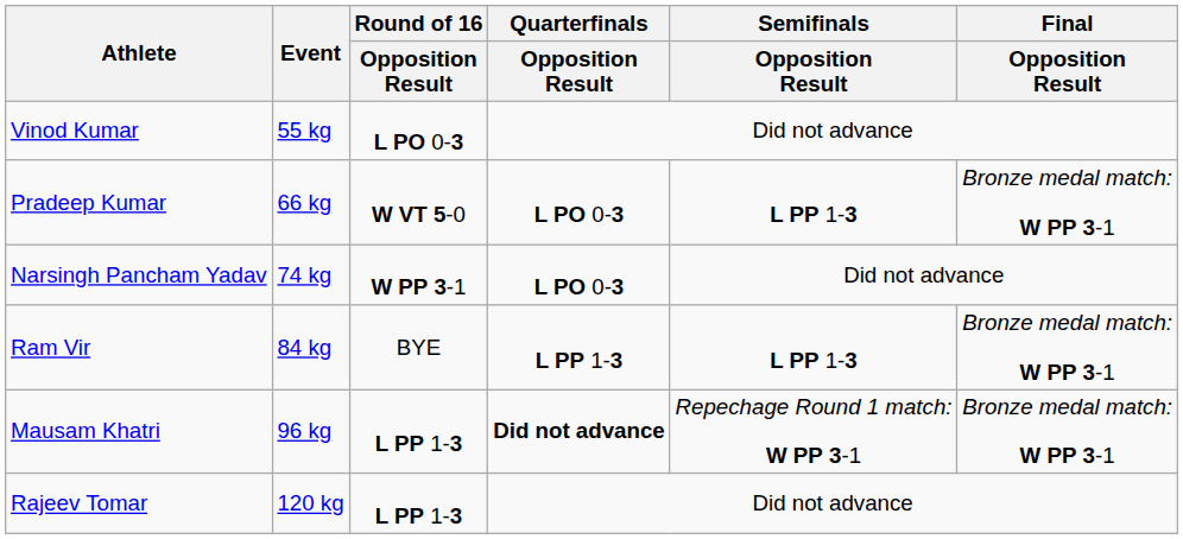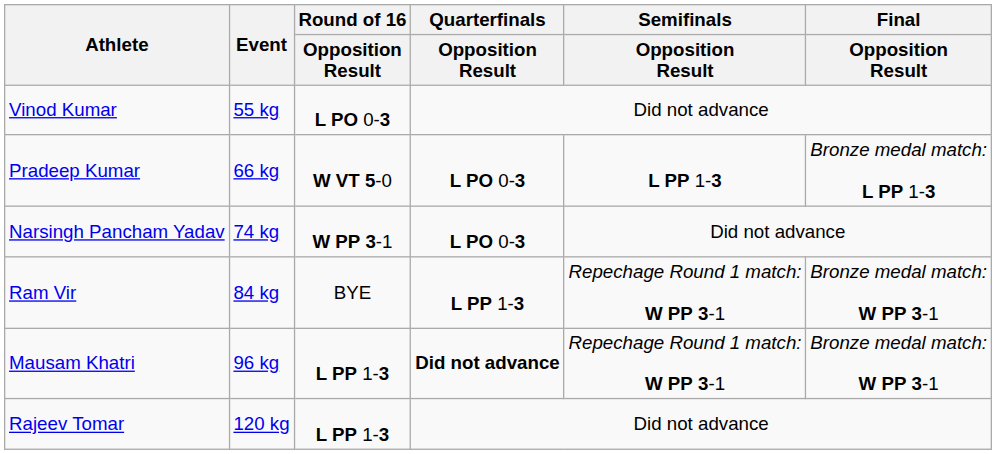 <table class="wikitable" border="1" style="font-size:90%">
 <tr>
 <th rowspan=2>Athlete</th>
 <th rowspan=2>Event</th>
 <th>Round of 16</th>
 <th>Quarterfinals</th>
 <th>Semifinals</th>
 <th>Final</th>
 </tr>
 <tr>
 <th>Opposition<br>Result</th>
 <th>Opposition<br>Result</th>
 <th>Opposition<br>Result</th>
 <th>Opposition<br>Result</th>
 </tr>
 <tr>
 <td><a href='#'>Vinod Kumar</a></td>
 <td><a href='#'>55 kg</a></td>
 <td align=center><br><strong>L PO</strong> 0-<strong>3</strong></td>
 <td align=center colspan="7">Did not advance</td>
 </tr>
 <tr>
 <td><a href='#'>Pradeep Kumar</a></td>
 <td><a href='#'>66 kg</a></td>
 <td align=center><br><strong>W VT</strong> <strong>5</strong>-0</td>
 <td align=center><br><strong>L PO</strong> 0-<strong>3</strong></td>
 <td align=center><br><strong>L PP</strong> 1-<strong>3</strong></td>
-<td align=center><em>Bronze medal match:</em><br><br><strong>W PP</strong> <strong>3</strong>-1<br></td>
+<td align=center><em>Bronze medal match:</em><br><br><strong>L PP</strong> 1-<strong>3</strong></td>
 </tr>
 <tr>
 <td><a href='#'>Narsingh Pancham Yadav</a></td>
 <td><a href='#'>74 kg</a></td>
 <td align=center><br><strong>W PP</strong> <strong>3</strong>-1</td>
 <td align=center><br><strong>L PO</strong> 0-<strong>3</strong></td>
 <td align=center colspan="7">Did not advance</td>
 </tr>
 <tr>
 <td><a href='#'>Ram Vir</a></td>
 <td><a href='#'>84 kg</a></td>
 <td align=center>BYE</td>
 <td align=center><br><strong>L PP</strong> 1-<strong>3</strong></td>
-<td align=center><br><strong>L PP</strong> 1-<strong>3</strong></td>
+<td align=center><em>Repechage Round 1 match:</em><br><br><strong>W PP</strong> <strong>3</strong>-1</td>
 <td align=center><em>Bronze medal match:</em><br><br><strong>W PP</strong> <strong>3</strong>-1<br></td>
 </tr>
 <tr>
 <td><a href='#'>Mausam Khatri</a></td>
 <td><a href='#'>96 kg</a></td>
 <td align=center><br><strong>L PP</strong> 1-<strong>3</strong></td>
 <td align=center><strong>Did not advance</strong></td>
 <td align=center><em>Repechage Round 1 match:</em><br><br><strong>W PP</strong> <strong>3</strong>-1</td>
 <td align=center><em>Bronze medal match:</em><br><br><strong>W PP</strong> <strong>3</strong>-1<br></td>
 </tr>
 <tr>
 <td><a href='#'>Rajeev Tomar</a></td>
 <td><a href='#'>120 kg</a></td>
 <td align=center><br><strong>L PP</strong> 1-<strong>3</strong></td>
 <td align=center colspan="7">Did not advance</td>
 </tr>
 </table>
